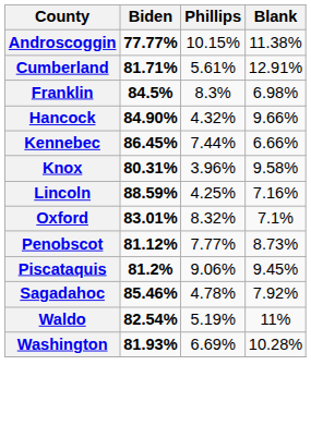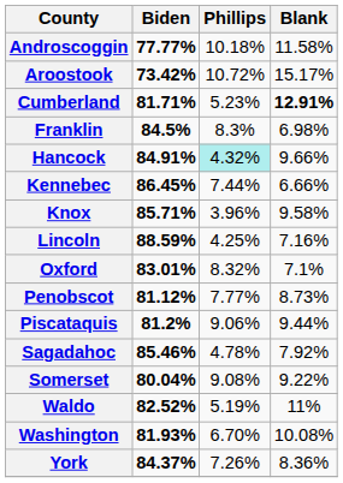 <table class="wikitable sortable">
 <tr>
 <th>County</th>
 <th>Biden</th>
 <th>Phillips</th>
 <th>Blank</th>
 </tr>
 <tr align=center>
 <th><a href='#'>Androscoggin</a></th>
 <td><strong>77.77%</strong></td>
-<td>10.15%</td>
-<td>11.38%</td>
+<td>10.18%</td>
+<td>11.58%</td>
+</tr>
+<tr align=center>
+<th><a href='#'>Aroostook</a></th>
+<td><strong>73.42%</strong></td>
+<td>10.72%</td>
+<td>15.17%</td>
 </tr>
 <tr align=center>
 <th><a href='#'>Cumberland</a></th>
 <td><strong>81.71%</strong></td>
-<td>5.61%</td>
-<td>12.91%</td>
+<td>5.23%</td>
+<td><strong>12.91%</strong></td>
 </tr>
 <tr align=center>
 <th><a href='#'>Franklin</a></th>
 <td><strong>84.5%</strong></td>
 <td>8.3%</td>
 <td>6.98%</td>
 </tr>
 <tr align=center>
 <th><a href='#'>Hancock</a></th>
-<td><strong>84.90%</strong></td>
-<td>4.32%</td>
+<td><strong>84.91%</strong></td>
+<td style="background: paleturquoise;">4.32%</td>
 <td>9.66%</td>
 </tr>
 <tr align=center>
 <th><a href='#'>Kennebec</a></th>
 <td><strong>86.45%</strong></td>
 <td>7.44%</td>
 <td>6.66%</td>
 </tr>
 <tr align=center>
 <th><a href='#'>Knox</a></th>
-<td><strong>80.31%</strong></td>
+<td><strong>85.71%</strong></td>
 <td>3.96%</td>
 <td>9.58%</td>
 </tr>
 <tr align=center>
 <th><a href='#'>Lincoln</a></th>
 <td><strong>88.59%</strong></td>
 <td>4.25%</td>
 <td>7.16%</td>
 </tr>
 <tr align=center>
 <th><a href='#'>Oxford</a></th>
 <td><strong>83.01%</strong></td>
 <td>8.32%</td>
 <td>7.1%</td>
 </tr>
 <tr align=center>
 <th><a href='#'>Penobscot</a></th>
 <td><strong>81.12%</strong></td>
 <td>7.77%</td>
 <td>8.73%</td>
 </tr>
 <tr align=center>
 <th><a href='#'>Piscataquis</a></th>
 <td><strong>81.2%</strong></td>
 <td>9.06%</td>
-<td>9.45%</td>
+<td>9.44%</td>
 </tr>
 <tr align=center>
 <th><a href='#'>Sagadahoc</a></th>
 <td><strong>85.46%</strong></td>
 <td>4.78%</td>
 <td>7.92%</td>
 </tr>
 <tr align=center>
+<th><a href='#'>Somerset</a></th>
+<td><strong>80.04%</strong></td>
+<td>9.08%</td>
+<td>9.22%</td>
+</tr>
+<tr align=center>
 <th><a href='#'>Waldo</a></th>
-<td><strong>82.54%</strong></td>
+<td><strong>82.52%</strong></td>
 <td>5.19%</td>
 <td>11%</td>
 </tr>
 <tr align=center>
 <th><a href='#'>Washington</a></th>
 <td><strong>81.93%</strong></td>
-<td>6.69%</td>
-<td>10.28%</td>
+<td>6.70%</td>
+<td>10.08%</td>
+</tr>
+<tr align=center>
+<th><a href='#'>York</a></th>
+<td><strong>84.37%</strong></td>
+<td>7.26%</td>
+<td>8.36%</td>
 </tr>
 <tr align=center>
 </tr>
 </table>
